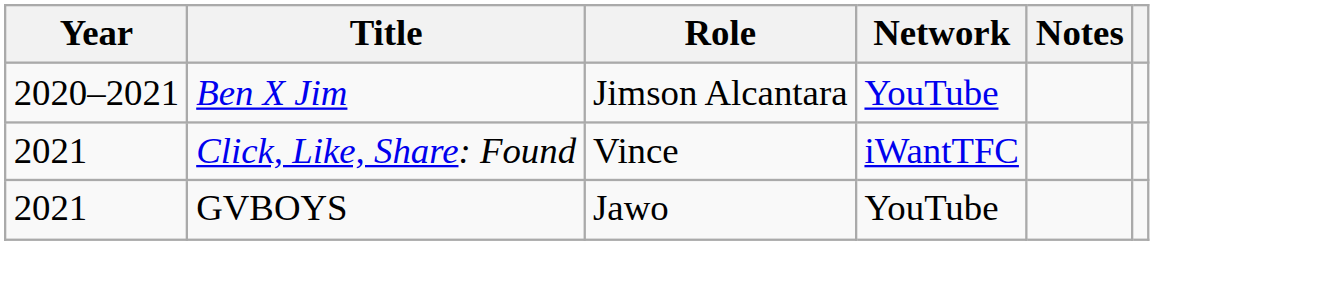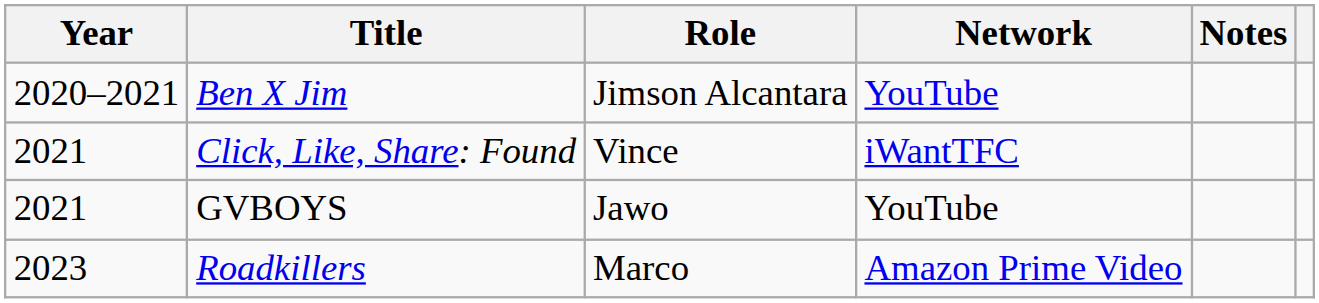 <table class="wikitable">
 <tr>
 <th>Year</th>
 <th>Title</th>
 <th>Role</th>
 <th>Network</th>
 <th>Notes</th>
 <th></th>
 </tr>
 <tr>
 <td>2020–2021</td>
 <td><em><a href='#'>Ben X Jim</a></em></td>
 <td>Jimson Alcantara</td>
 <td><a href='#'>YouTube</a></td>
 <td></td>
 <td></td>
 </tr>
 <tr>
 <td>2021</td>
 <td><em><a href='#'>Click, Like, Share</a>: Found</em></td>
 <td>Vince</td>
 <td><a href='#'>iWantTFC</a></td>
 <td></td>
 <td></td>
 </tr>
 <tr>
 <td>2021</td>
 <td>GVBOYS</td>
 <td>Jawo</td>
 <td>YouTube</td>
 <td></td>
 <td></td>
 </tr>
+<tr>
+<td>2023</td>
+<td><em><a href='#'>Roadkillers</a></em></td>
+<td>Marco</td>
+<td><a href='#'>Amazon Prime Video</a></td>
+<td></td>
+<td></td>
+</tr>
 </table>
